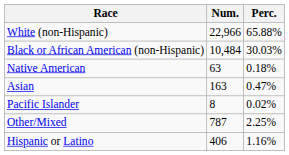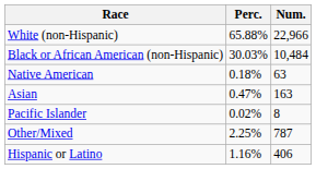 <table class="wikitable">
 <tr>
 <th>Race</th>
+<th>Perc.</th>
 <th>Num.</th>
-<th>Perc.</th>
 </tr>
 <tr>
 <td><a href='#'>White</a> (non-Hispanic)</td>
+<td>65.88%</td>
 <td>22,966</td>
-<td>65.88%</td>
 </tr>
 <tr>
 <td><a href='#'>Black or African American</a> (non-Hispanic)</td>
+<td>30.03%</td>
 <td>10,484</td>
-<td>30.03%</td>
 </tr>
 <tr>
 <td><a href='#'>Native American</a></td>
+<td>0.18%</td>
 <td>63</td>
-<td>0.18%</td>
 </tr>
 <tr>
 <td><a href='#'>Asian</a></td>
+<td>0.47%</td>
 <td>163</td>
-<td>0.47%</td>
 </tr>
 <tr>
 <td><a href='#'>Pacific Islander</a></td>
+<td>0.02%</td>
 <td>8</td>
-<td>0.02%</td>
 </tr>
 <tr>
 <td><a href='#'>Other/Mixed</a></td>
+<td>2.25%</td>
 <td>787</td>
-<td>2.25%</td>
 </tr>
 <tr>
 <td><a href='#'>Hispanic</a> or <a href='#'>Latino</a></td>
+<td>1.16%</td>
 <td>406</td>
-<td>1.16%</td>
 </tr>
 </table>
